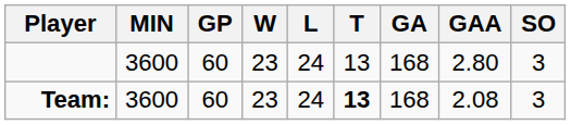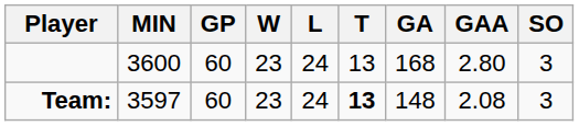 <table class="wikitable sortable" width="60%">
 <tr>
 <th bgcolor="#DDDDFF" width="10%">Player</th>
 <th width="3%" bgcolor="#DDDDFF" title="Minutes played">MIN</th>
 <th width="3%" bgcolor="#DDDDFF" title="Games played in">GP</th>
 <th width="3%" bgcolor="#DDDDFF" title="Wins">W</th>
 <th width="3%" bgcolor="#DDDDFF"title="Losses">L</th>
 <th width="3%" bgcolor="#DDDDFF" title="Ties">T</th>
 <th width="3%" bgcolor="#DDDDFF" title="Goals against">GA</th>
 <th width="3%" bgcolor="#DDDDFF" title="Goals against average">GAA</th>
 <th width="3%" bgcolor="#DDDDFF"title="Shut-outs">SO</th>
 </tr>
 <tr align="center">
 <td align="right"></td>
 <td>3600</td>
 <td>60</td>
 <td>23</td>
 <td>24</td>
 <td>13</td>
 <td>168</td>
 <td>2.80</td>
 <td>3</td>
 </tr>
 <tr align="center">
 <td align="right"><strong>Team:</strong></td>
-<td>3600</td>
+<td>3597</td>
 <td>60</td>
 <td>23</td>
 <td>24</td>
 <td><strong>13</strong></td>
-<td>168</td>
+<td>148</td>
 <td>2.08</td>
 <td>3</td>
 </tr>
 </table>
